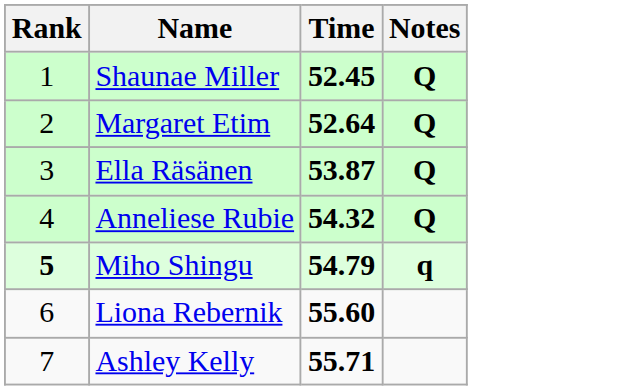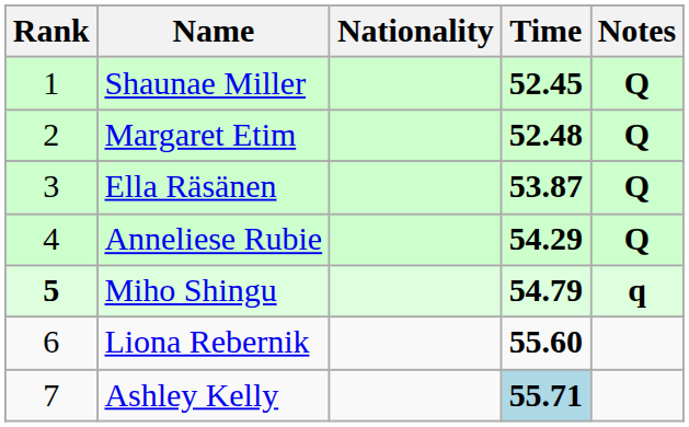 <table class="wikitable sortable" style="text-align:center">
 <tr>
 <th>Rank</th>
 <th>Name</th>
+<th>Nationality</th>
 <th>Time</th>
 <th>Notes</th>
 </tr>
 <tr bgcolor=ccffcc>
 <td>1</td>
 <td align=left><a href='#'>Shaunae Miller</a></td>
+<td align=left></td>
 <td><strong>52.45</strong></td>
 <td><strong>Q</strong></td>
 </tr>
 <tr bgcolor=ccffcc>
 <td>2</td>
 <td align=left><a href='#'>Margaret Etim</a></td>
-<td><strong>52.64</strong></td>
+<td align=left></td>
+<td><strong>52.48</strong></td>
 <td><strong>Q</strong></td>
 </tr>
 <tr bgcolor=ccffcc>
 <td>3</td>
 <td align=left><a href='#'>Ella Räsänen</a></td>
+<td align=left></td>
 <td><strong>53.87</strong></td>
 <td><strong>Q</strong></td>
 </tr>
 <tr bgcolor=ccffcc>
 <td>4</td>
 <td align=left><a href='#'>Anneliese Rubie</a></td>
-<td><strong>54.32</strong></td>
+<td align=left></td>
+<td><strong>54.29</strong></td>
 <td><strong>Q</strong></td>
 </tr>
 <tr bgcolor=ddffdd>
 <td><strong>5</strong></td>
 <td align=left><a href='#'>Miho Shingu</a></td>
+<td align=left></td>
 <td><strong>54.79</strong></td>
 <td><strong>q</strong></td>
 </tr>
 <tr>
 <td>6</td>
 <td align=left><a href='#'>Liona Rebernik</a></td>
+<td align=left></td>
 <td><strong>55.60</strong></td>
 <td></td>
 </tr>
 <tr>
 <td>7</td>
 <td align=left><a href='#'>Ashley Kelly</a></td>
-<td><strong>55.71</strong></td>
+<td align=left></td>
+<td style="background: lightblue;"><strong>55.71</strong></td>
 <td></td>
 </tr>
 </table>
